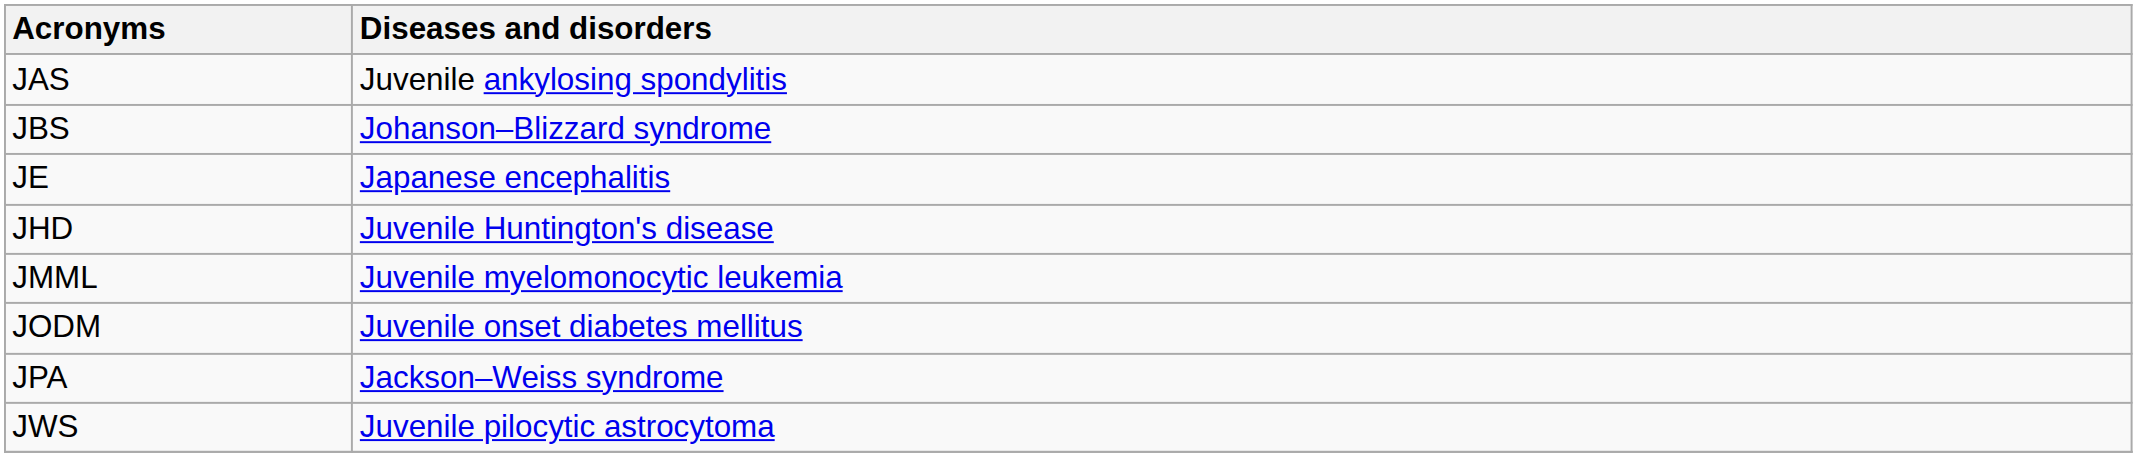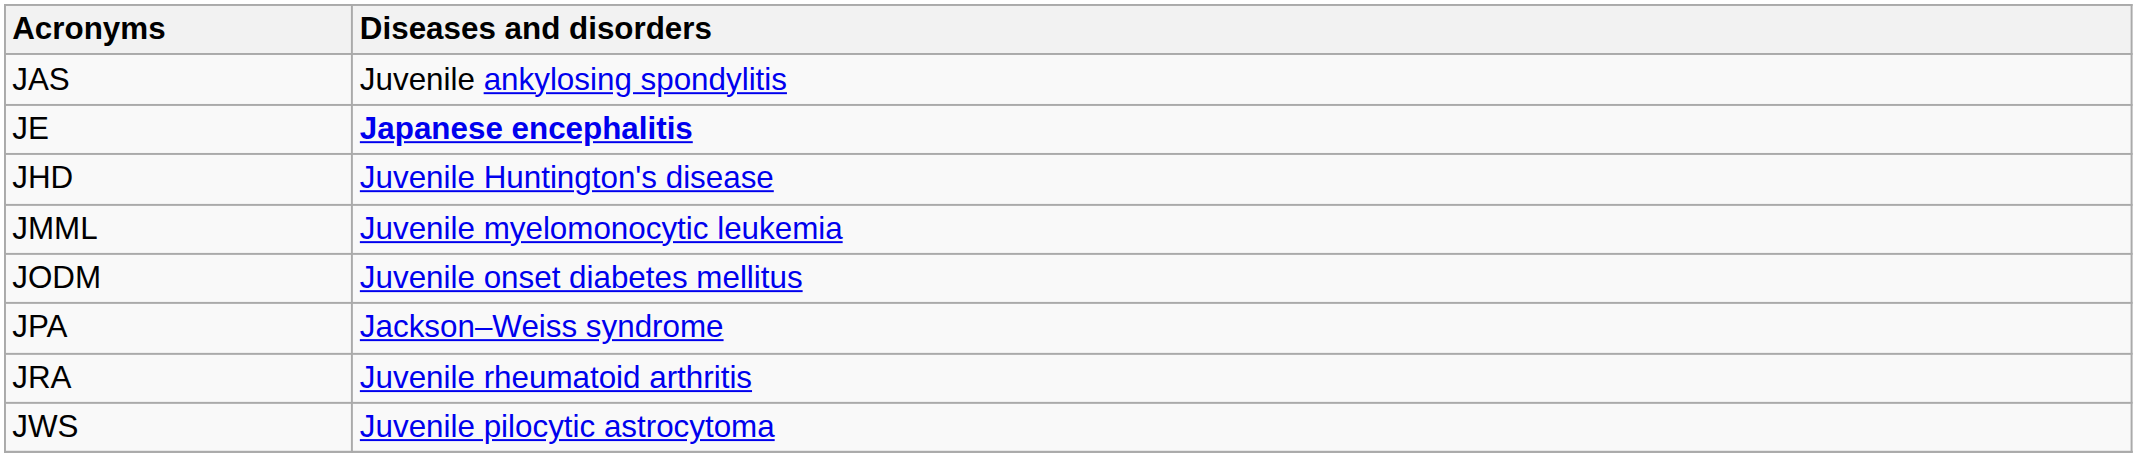 <table class="wikitable sortable">
 <tr>
 <th width=170px style=text-align:left>Acronyms</th>
 <th width=900px style=text-align:left>Diseases and disorders</th>
 </tr>
 <tr>
 <td>JAS</td>
 <td>Juvenile <a href='#'>ankylosing spondylitis</a></td>
 </tr>
 <tr>
-<td>JBS</td>
-<td><a href='#'>Johanson–Blizzard syndrome</a></td>
-</tr>
-<tr>
 <td>JE</td>
-<td><a href='#'>Japanese encephalitis</a></td>
+<td><strong><a href='#'>Japanese encephalitis</a></strong></td>
 </tr>
 <tr>
 <td>JHD</td>
 <td><a href='#'>Juvenile Huntington's disease</a></td>
 </tr>
 <tr>
 <td>JMML</td>
 <td><a href='#'>Juvenile myelomonocytic leukemia</a></td>
 </tr>
 <tr>
 <td>JODM</td>
 <td><a href='#'>Juvenile onset diabetes mellitus</a></td>
 </tr>
 <tr>
 <td>JPA</td>
 <td><a href='#'>Jackson–Weiss syndrome</a></td>
 </tr>
 <tr>
+<td>JRA</td>
+<td><a href='#'>Juvenile rheumatoid arthritis</a></td>
+</tr>
+<tr>
 <td>JWS</td>
 <td><a href='#'>Juvenile pilocytic astrocytoma</a></td>
 </tr>
 <tr>
 </tr>
 </table>
